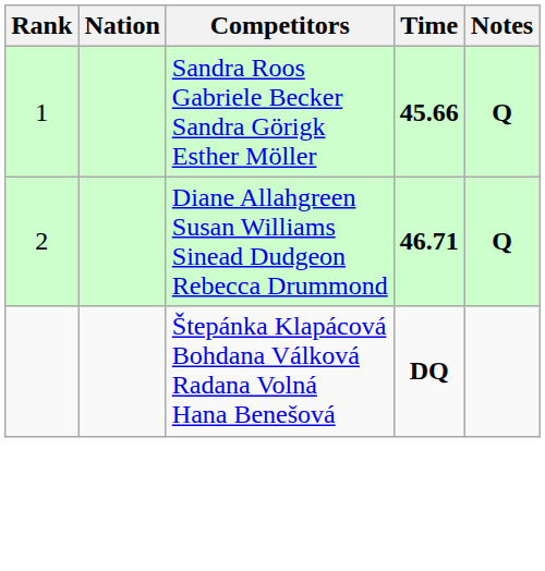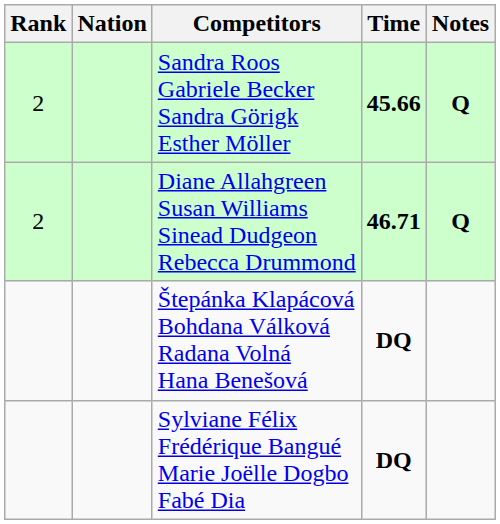 <table class="wikitable sortable" style="text-align:center">
 <tr>
 <th>Rank</th>
 <th>Nation</th>
 <th>Competitors</th>
 <th>Time</th>
 <th>Notes</th>
 </tr>
 <tr bgcolor=ccffcc>
-<td>1</td>
+<td>2</td>
 <td align=left></td>
 <td align=left><a href='#'>Sandra Roos</a><br><a href='#'>Gabriele Becker</a><br><a href='#'>Sandra Görigk</a><br><a href='#'>Esther Möller</a></td>
 <td><strong>45.66</strong></td>
 <td><strong>Q</strong></td>
 </tr>
 <tr bgcolor=ccffcc>
 <td>2</td>
 <td align=left></td>
 <td align=left><a href='#'>Diane Allahgreen</a><br><a href='#'>Susan Williams</a><br><a href='#'>Sinead Dudgeon</a><br><a href='#'>Rebecca Drummond</a></td>
 <td><strong>46.71</strong></td>
 <td><strong>Q</strong></td>
 </tr>
 <tr>
 <td></td>
 <td align=left></td>
 <td align=left><a href='#'>Štepánka Klapácová</a><br><a href='#'>Bohdana Válková</a><br><a href='#'>Radana Volná</a><br><a href='#'>Hana Benešová</a></td>
 <td><strong>DQ</strong></td>
 <td></td>
 </tr>
+<tr>
+<td></td>
+<td align=left></td>
+<td align=left><a href='#'>Sylviane Félix</a><br><a href='#'>Frédérique Bangué</a><br><a href='#'>Marie Joëlle Dogbo</a><br><a href='#'>Fabé Dia</a></td>
+<td><strong>DQ</strong></td>
+<td></td>
+</tr>
 </table>
